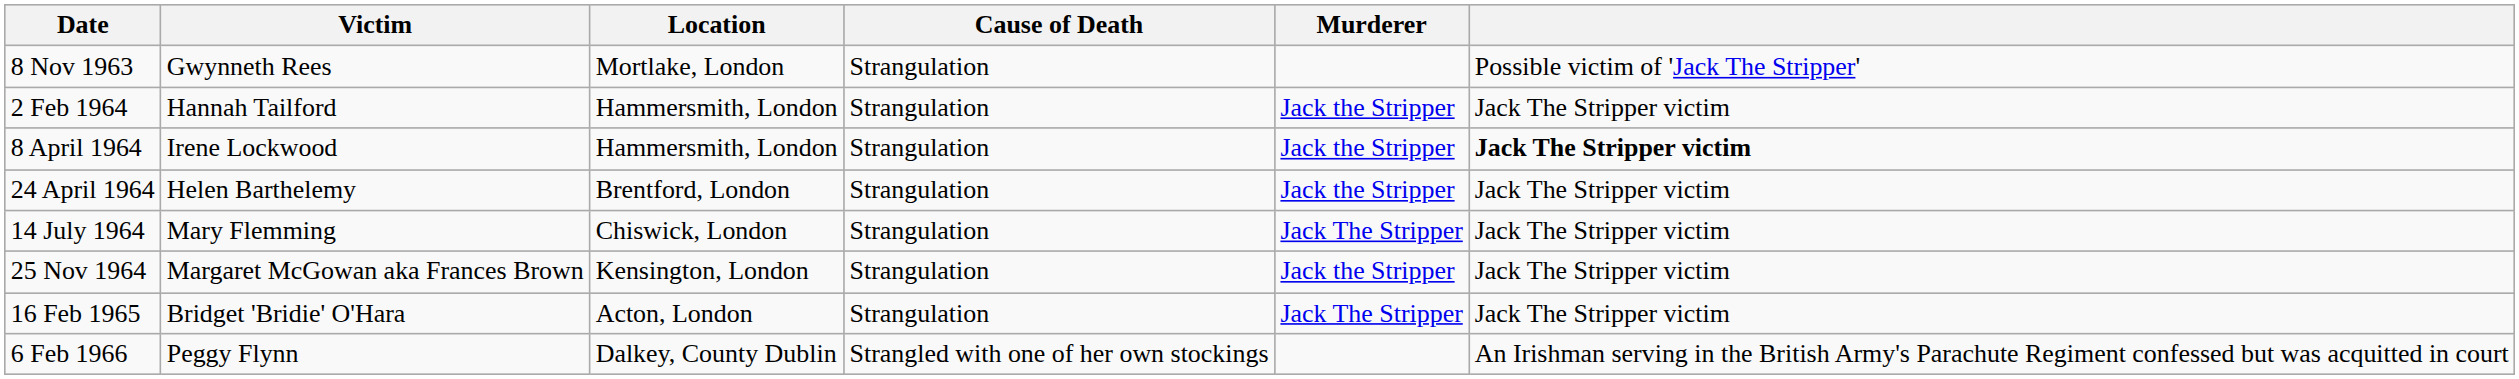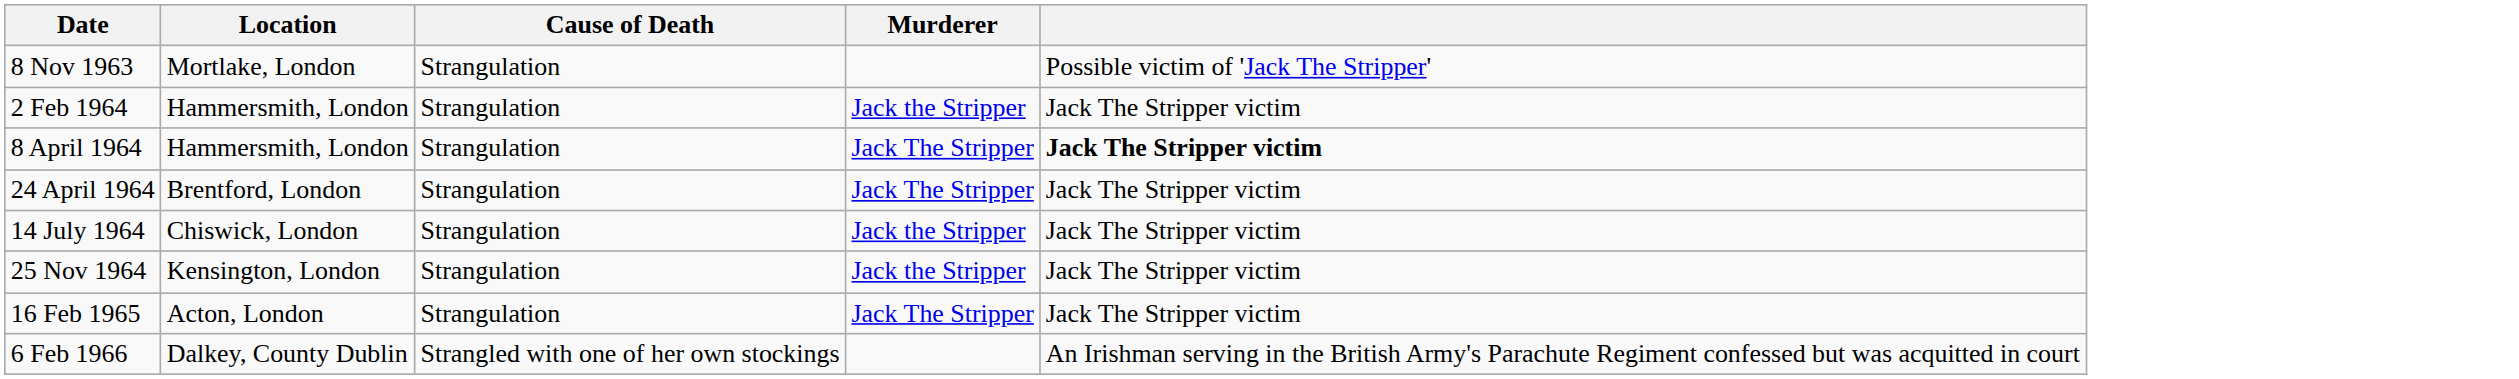 <table class="wikitable">
 <tr>
 <th>Date</th>
-<th>Victim</th>
 <th>Location</th>
 <th>Cause of Death</th>
 <th>Murderer</th>
 <th></th>
 </tr>
 <tr>
 <td>8 Nov 1963</td>
-<td>Gwynneth Rees</td>
 <td>Mortlake, London</td>
 <td>Strangulation</td>
 <td></td>
 <td>Possible victim of '<a href='#'>Jack The Stripper</a>'</td>
 </tr>
 <tr>
 <td>2 Feb 1964</td>
-<td>Hannah Tailford</td>
 <td>Hammersmith, London</td>
 <td>Strangulation</td>
 <td><a href='#'>Jack the Stripper</a></td>
 <td>Jack The Stripper victim</td>
 </tr>
 <tr>
 <td>8 April 1964</td>
-<td>Irene Lockwood</td>
 <td>Hammersmith, London</td>
 <td>Strangulation</td>
-<td><a href='#'>Jack the Stripper</a></td>
+<td><a href='#'>Jack The Stripper</a></td>
 <td><strong>Jack The Stripper victim</strong></td>
 </tr>
 <tr>
 <td>24 April 1964</td>
-<td>Helen Barthelemy</td>
 <td>Brentford, London</td>
+<td>Strangulation</td>
+<td><a href='#'>Jack The Stripper</a></td>
+<td>Jack The Stripper victim</td>
+</tr>
+<tr>
+<td>14 July 1964</td>
+<td>Chiswick, London</td>
 <td>Strangulation</td>
 <td><a href='#'>Jack the Stripper</a></td>
 <td>Jack The Stripper victim</td>
 </tr>
 <tr>
-<td>14 July 1964</td>
-<td>Mary Flemming</td>
-<td>Chiswick, London</td>
-<td>Strangulation</td>
-<td><a href='#'>Jack The Stripper</a></td>
-<td>Jack The Stripper victim</td>
-</tr>
-<tr>
 <td>25 Nov 1964</td>
-<td>Margaret McGowan aka Frances Brown</td>
 <td>Kensington, London</td>
 <td>Strangulation</td>
 <td><a href='#'>Jack the Stripper</a></td>
 <td>Jack The Stripper victim</td>
 </tr>
 <tr>
 <td>16 Feb 1965</td>
-<td>Bridget 'Bridie' O'Hara</td>
 <td>Acton, London</td>
 <td>Strangulation</td>
 <td><a href='#'>Jack The Stripper</a></td>
 <td>Jack The Stripper victim</td>
 </tr>
 <tr>
 <td>6 Feb 1966</td>
-<td>Peggy Flynn</td>
 <td>Dalkey, County Dublin</td>
 <td>Strangled with one of her own stockings</td>
 <td></td>
 <td>An Irishman serving in the British Army's Parachute Regiment confessed but was acquitted in court</td>
 </tr>
 </table>
